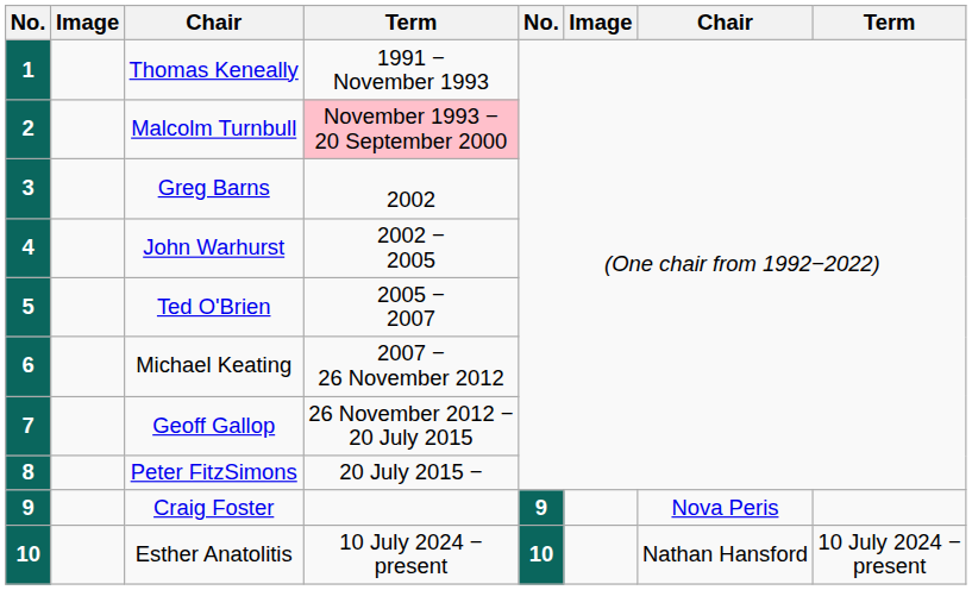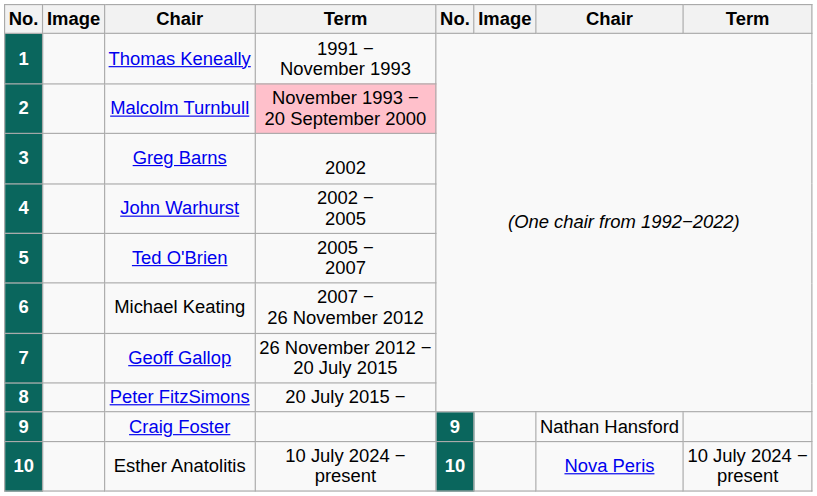 <table class="wikitable" style="text-align:center">
 <tr>
 <th>No.</th>
 <th>Image</th>
 <th>Chair</th>
 <th>Term</th>
 <th>No.</th>
 <th>Image</th>
 <th>Chair</th>
 <th>Term</th>
 </tr>
 <tr>
 <th style="background:#0A665D; color:white">1</th>
 <td></td>
 <td><a href='#'>Thomas Keneally</a></td>
 <td>1991 − <br> November 1993</td>
 <td rowspan="8"; colspan="4"><em>(One chair from 1992−2022)</em></td>
 </tr>
 <tr>
 <th style="background:#0A665D; color:white">2</th>
 <td></td>
 <td><a href='#'>Malcolm Turnbull</a></td>
 <td style="background: pink;">November 1993 − <br> 20 September 2000</td>
 </tr>
 <tr>
 <th style="background:#0A665D; color:white">3</th>
 <td></td>
 <td><a href='#'>Greg Barns</a></td>
 <td><br> 2002</td>
 </tr>
 <tr>
 <th style="background:#0A665D; color:white">4</th>
 <td></td>
 <td><a href='#'>John Warhurst</a></td>
 <td>2002 − <br> 2005</td>
 </tr>
 <tr>
 <th style="background:#0A665D; color:white">5</th>
 <td></td>
 <td><a href='#'>Ted O'Brien</a></td>
 <td>2005 − <br> 2007</td>
 </tr>
 <tr>
 <th style="background:#0A665D; color:white">6</th>
 <td></td>
 <td>Michael Keating</td>
 <td>2007 − <br> 26 November 2012</td>
 </tr>
 <tr>
 <th style="background:#0A665D; color:white">7</th>
 <td></td>
 <td><a href='#'>Geoff Gallop</a></td>
 <td>26 November 2012 − <br> 20 July 2015</td>
 </tr>
 <tr>
 <th style="background:#0A665D; color:white">8</th>
 <td></td>
 <td><a href='#'>Peter FitzSimons</a></td>
 <td>20 July 2015 − <br> </td>
 </tr>
 <tr>
 <th style="background:#0A665D; color:white">9</th>
 <td></td>
 <td><a href='#'>Craig Foster</a></td>
 <td><br> </td>
 <th style="background:#0A665D; color:white">9</th>
 <td></td>
-<td><a href='#'>Nova Peris</a></td>
+<td>Nathan Hansford</td>
 <td><br> </td>
 </tr>
 <tr>
 <th style="background:#0A665D; color:white">10</th>
 <td></td>
 <td>Esther Anatolitis</td>
 <td>10 July 2024 −<br> present</td>
 <th style="background:#0A665D; color:white">10</th>
 <td></td>
-<td>Nathan Hansford</td>
+<td><a href='#'>Nova Peris</a></td>
 <td>10 July 2024 −<br> present</td>
 </tr>
 </table>
